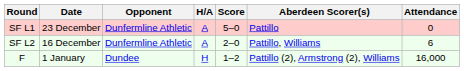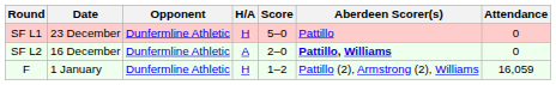 <table class="wikitable" style="text-align:center">
 <tr>
 <th>Round</th>
 <th>Date</th>
 <th>Opponent</th>
 <th>H/A</th>
 <th>Score</th>
 <th>Aberdeen Scorer(s)</th>
 <th>Attendance</th>
 </tr>
 <tr style="background:#fcc;">
 <td>SF L1</td>
 <td align=left>23 December</td>
 <td align=left><a href='#'>Dunfermline Athletic</a></td>
-<td><a href='#'>A</a></td>
+<td><a href='#'>H</a></td>
 <td>5–0</td>
 <td align=left><a href='#'>Pattillo</a></td>
 <td>0</td>
 </tr>
 <tr style="background:#efe;">
 <td>SF L2</td>
 <td align=left>16 December</td>
 <td align=left><a href='#'>Dunfermline Athletic</a></td>
 <td><a href='#'>A</a></td>
 <td>2–0</td>
-<td align=left><a href='#'>Pattillo</a>, <a href='#'>Williams</a></td>
-<td>6</td>
+<td align=left><strong><a href='#'>Pattillo</a>, <a href='#'>Williams</a></strong></td>
+<td>0</td>
 </tr>
 <tr style="background:#efe;">
 <td>F</td>
 <td align=left>1 January</td>
-<td align=left><a href='#'>Dundee</a></td>
+<td align=left><a href='#'>Dunfermline Athletic</a></td>
 <td><a href='#'>H</a></td>
 <td>1–2</td>
 <td align=left><a href='#'>Pattillo</a> (2), <a href='#'>Armstrong</a> (2), <a href='#'>Williams</a></td>
-<td>16,000</td>
+<td>16,059</td>
 </tr>
 </table>
